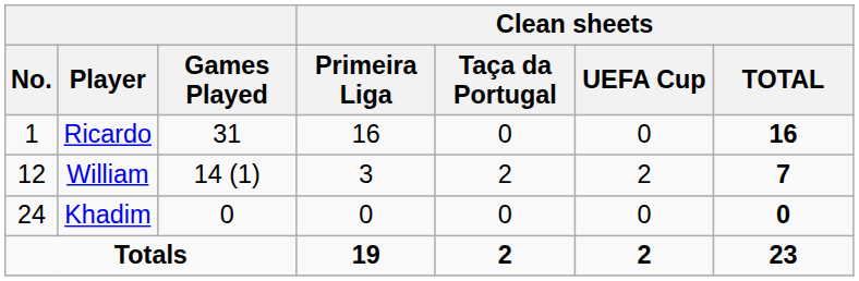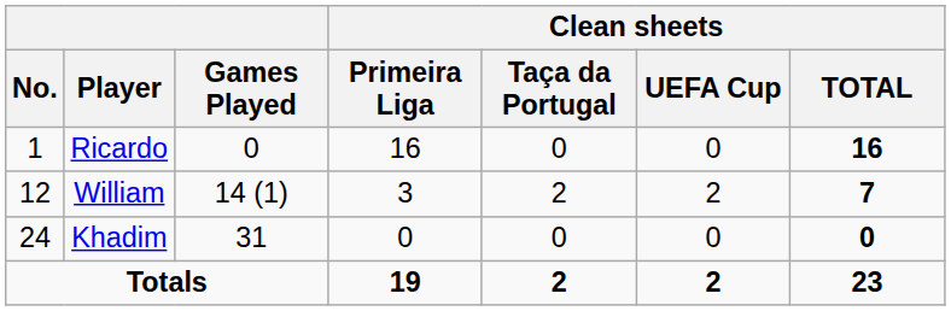 <table class="wikitable sortable alternance" style="text-align:center">
 <tr>
 <th colspan="3"></th>
 <th colspan="6">Clean sheets</th>
 </tr>
 <tr>
 <th>No.</th>
 <th>Player</th>
 <th width=80>Games Played</th>
 <th width=80>Primeira Liga</th>
 <th width=80>Taça da Portugal</th>
 <th width=80>UEFA Cup</th>
 <th width=80>TOTAL</th>
 </tr>
 <tr>
 <td>1</td>
 <td> <a href='#'>Ricardo</a></td>
-<td>31</td>
+<td>0</td>
 <td>16</td>
 <td>0</td>
 <td>0</td>
 <td><strong>16</strong></td>
 </tr>
 <tr>
 <td>12</td>
 <td> <a href='#'>William</a></td>
 <td>14 (1)</td>
 <td>3</td>
 <td>2</td>
 <td>2</td>
 <td><strong>7</strong></td>
 </tr>
 <tr>
 <td>24</td>
 <td> <a href='#'>Khadim</a></td>
-<td>0</td>
+<td>31</td>
 <td>0</td>
 <td>0</td>
 <td>0</td>
 <td><strong>0</strong></td>
 </tr>
 <tr class="sortbottom">
 <td colspan="3"><strong>Totals</strong></td>
 <td><strong>19</strong></td>
 <td><strong>2</strong></td>
 <td><strong>2</strong></td>
 <td><strong>23</strong></td>
 </tr>
 </table>
